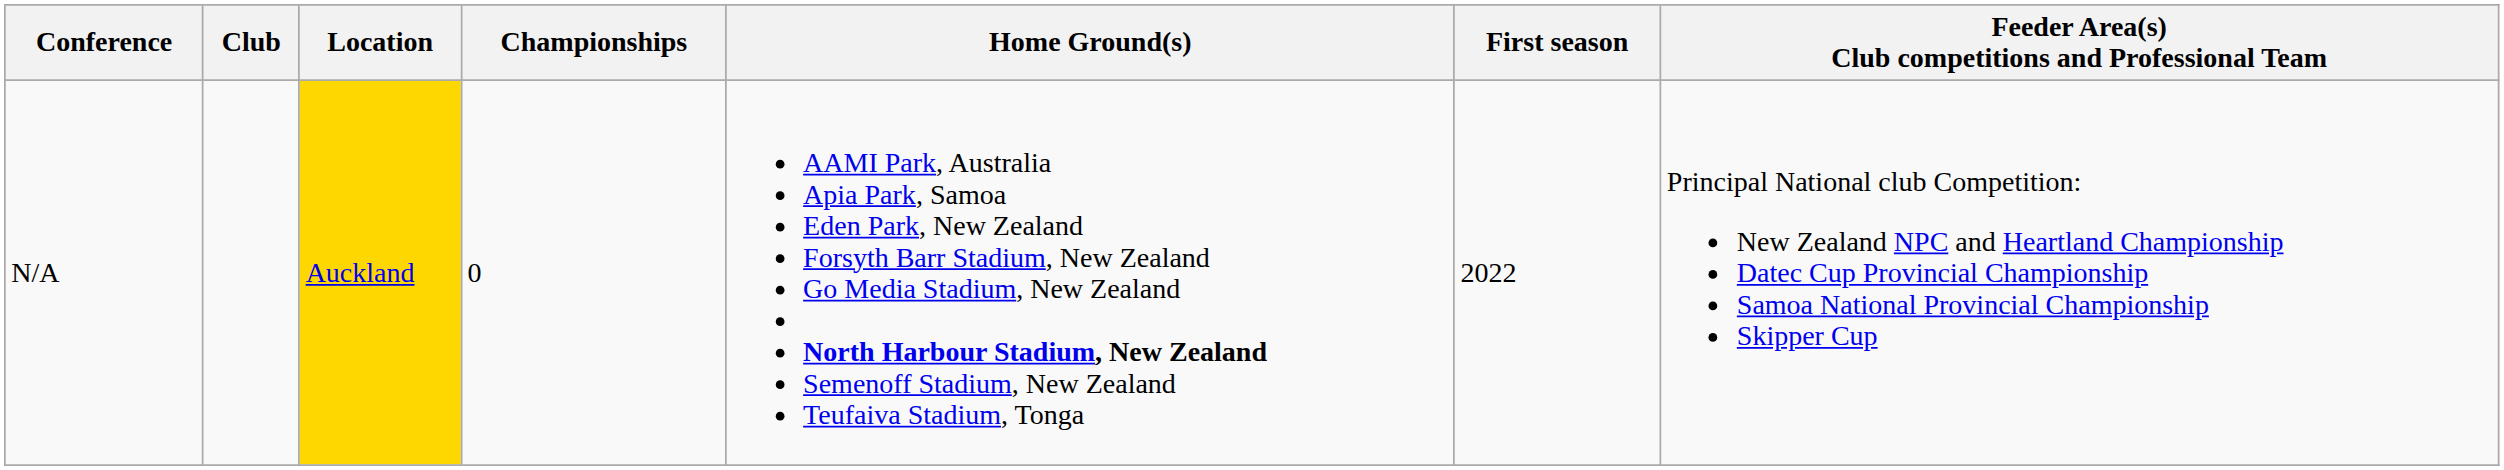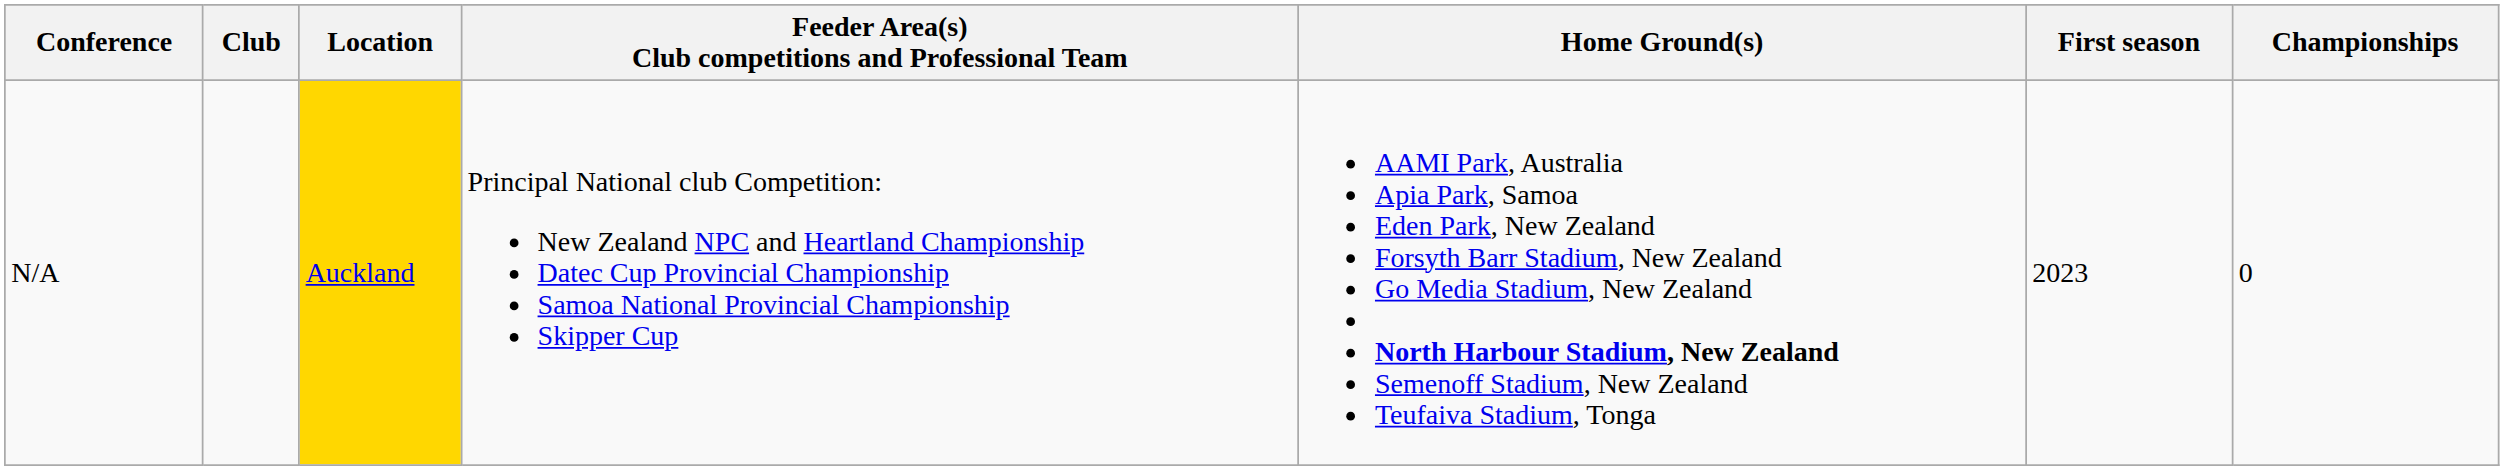 <table class="wikitable sortable" style="width:90%;">
 <tr>
 <th>Conference</th>
 <th>Club</th>
 <th>Location</th>
-<th>Championships</th>
+<th>Feeder Area(s)<br>Club competitions and Professional Team</th>
 <th>Home Ground(s)</th>
 <th>First season</th>
-<th>Feeder Area(s)<br>Club competitions and Professional Team</th>
+<th>Championships</th>
 </tr>
 <tr>
 <td>N/A</td>
 <td></td>
 <td style="background: gold;"><a href='#'>Auckland</a></td>
+<td>Principal National club Competition:<br><ul><li>New Zealand <a href='#'>NPC</a> and <a href='#'>Heartland Championship</a></li><li><a href='#'>Datec Cup Provincial Championship</a></li><li><a href='#'>Samoa National Provincial Championship</a></li><li><a href='#'>Skipper Cup</a></li></ul></td>
+<td><br><ul><li><a href='#'>AAMI Park</a>, Australia</li><li><a href='#'>Apia Park</a>, Samoa</li><li><a href='#'>Eden Park</a>, New Zealand</li><li><a href='#'>Forsyth Barr Stadium</a>, New Zealand</li><li><a href='#'>Go Media Stadium</a>, New Zealand</li><li></li><li><strong><a href='#'>North Harbour Stadium</a>, New Zealand</strong></li><li><a href='#'>Semenoff Stadium</a>, New Zealand</li><li><a href='#'>Teufaiva Stadium</a>, Tonga</li></ul></td>
+<td>2023</td>
 <td>0</td>
-<td><br><ul><li><a href='#'>AAMI Park</a>, Australia</li><li><a href='#'>Apia Park</a>, Samoa</li><li><a href='#'>Eden Park</a>, New Zealand</li><li><a href='#'>Forsyth Barr Stadium</a>, New Zealand</li><li><a href='#'>Go Media Stadium</a>, New Zealand</li><li></li><li><strong><a href='#'>North Harbour Stadium</a>, New Zealand</strong></li><li><a href='#'>Semenoff Stadium</a>, New Zealand</li><li><a href='#'>Teufaiva Stadium</a>, Tonga</li></ul></td>
-<td>2022</td>
-<td>Principal National club Competition:<br><ul><li>New Zealand <a href='#'>NPC</a> and <a href='#'>Heartland Championship</a></li><li><a href='#'>Datec Cup Provincial Championship</a></li><li><a href='#'>Samoa National Provincial Championship</a></li><li><a href='#'>Skipper Cup</a></li></ul></td>
 </tr>
 </table>
